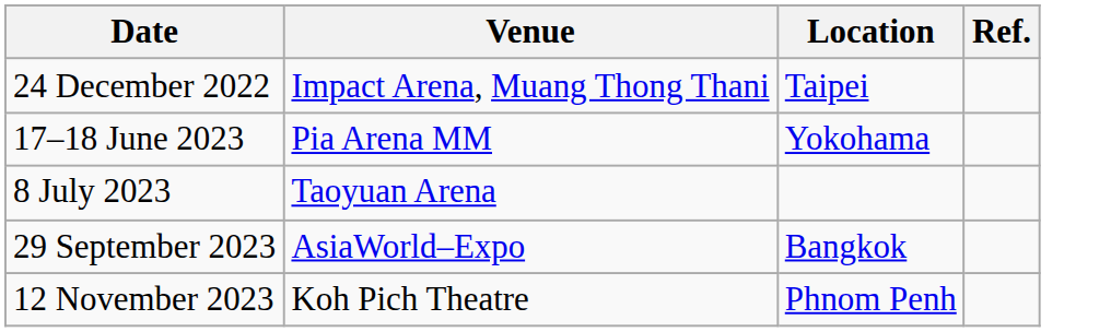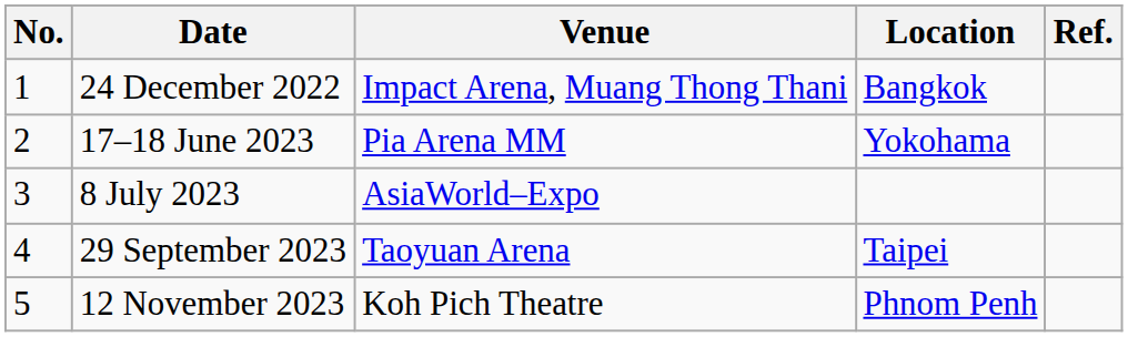 <table class="wikitable">
 <tr>
+<th>No.</th>
 <th>Date</th>
 <th>Venue</th>
 <th>Location</th>
 <th>Ref.</th>
 </tr>
 <tr>
+<td>1</td>
 <td>24 December 2022</td>
 <td><a href='#'>Impact Arena</a>, <a href='#'>Muang Thong Thani</a></td>
-<td><a href='#'>Taipei</a> </td>
+<td><a href='#'>Bangkok</a> </td>
 <td style="text-align:center;"></td>
 </tr>
 <tr>
+<td>2</td>
 <td>17–18 June 2023</td>
 <td><a href='#'>Pia Arena MM</a></td>
 <td><a href='#'>Yokohama</a> </td>
 <td style="text-align:center;"></td>
 </tr>
 <tr>
+<td>3</td>
 <td>8 July 2023</td>
-<td><a href='#'>Taoyuan Arena</a></td>
+<td><a href='#'>AsiaWorld–Expo</a></td>
 <td></td>
 <td style="text-align:center;"></td>
 </tr>
 <tr>
+<td>4</td>
 <td>29 September 2023</td>
-<td><a href='#'>AsiaWorld–Expo</a></td>
-<td><a href='#'>Bangkok</a> </td>
+<td><a href='#'>Taoyuan Arena</a></td>
+<td><a href='#'>Taipei</a> </td>
 <td></td>
 </tr>
 <tr>
+<td>5</td>
 <td>12 November 2023</td>
 <td>Koh Pich Theatre</td>
 <td><a href='#'>Phnom Penh</a> </td>
 <td></td>
 </tr>
 </table>
